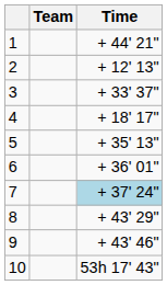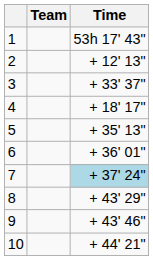 <table class="wikitable">
 <tr>
 <th></th>
 <th>Team</th>
 <th>Time</th>
 </tr>
 <tr>
 <td>1</td>
 <td> </td>
-<td align=right>+ 44' 21"</td>
+<td align=right>53h 17' 43"</td>
 </tr>
 <tr>
 <td>2</td>
 <td></td>
 <td align=right>+ 12' 13"</td>
 </tr>
 <tr>
 <td>3</td>
 <td></td>
 <td align=right>+ 33' 37"</td>
 </tr>
 <tr>
 <td>4</td>
 <td></td>
 <td align=right>+ 18' 17"</td>
 </tr>
 <tr>
 <td>5</td>
 <td></td>
 <td align=right>+ 35' 13"</td>
 </tr>
 <tr>
 <td>6</td>
 <td></td>
 <td align=right>+ 36' 01"</td>
 </tr>
 <tr>
 <td>7</td>
 <td></td>
 <td align=right style="background: lightblue;">+ 37' 24"</td>
 </tr>
 <tr>
 <td>8</td>
 <td></td>
 <td align=right>+ 43' 29"</td>
 </tr>
 <tr>
 <td>9</td>
 <td></td>
 <td align=right>+ 43' 46"</td>
 </tr>
 <tr>
 <td>10</td>
 <td></td>
-<td align=right>53h 17' 43"</td>
+<td align=right>+ 44' 21"</td>
 </tr>
 </table>
